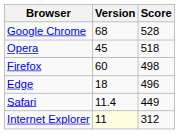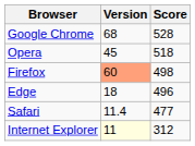 <table class="wikitable sortable" style="margin: auto;">
 <tr>
 <th>Browser</th>
 <th>Version</th>
 <th>Score</th>
 </tr>
 <tr>
 <td><a href='#'>Google Chrome</a></td>
 <td>68</td>
 <td>528</td>
 </tr>
 <tr>
 <td><a href='#'>Opera</a></td>
 <td>45</td>
 <td>518</td>
 </tr>
 <tr>
 <td><a href='#'>Firefox</a></td>
-<td>60</td>
+<td style="background: lightsalmon;">60</td>
 <td>498</td>
 </tr>
 <tr>
 <td><a href='#'>Edge</a></td>
 <td>18</td>
 <td>496</td>
 </tr>
 <tr>
 <td><a href='#'>Safari</a></td>
 <td>11.4</td>
-<td>449</td>
+<td>477</td>
 </tr>
 <tr>
 <td><a href='#'>Internet Explorer</a></td>
 <td style="background: lightyellow;">11</td>
 <td>312</td>
 </tr>
 </table>
